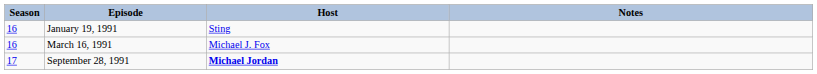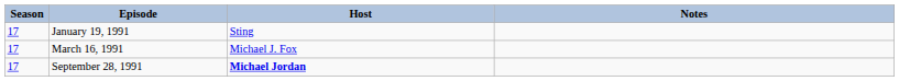 <table class="wikitable" style="width:100%;">
 <tr>
 <th style="background:#B0C4DE;" width="5%">Season</th>
 <th style="background:#B0C4DE;" width="20%">Episode</th>
 <th style="background:#B0C4DE;" width="30%">Host</th>
 <th style="background:#B0C4DE;" width="45%">Notes</th>
 </tr>
 <tr>
-<td><a href='#'>16</a></td>
+<td><a href='#'>17</a></td>
 <td>January 19, 1991</td>
 <td><a href='#'>Sting</a></td>
 <td></td>
 </tr>
 <tr>
-<td><a href='#'>16</a></td>
+<td><a href='#'>17</a></td>
 <td>March 16, 1991</td>
 <td><a href='#'>Michael J. Fox</a></td>
 <td></td>
 </tr>
 <tr>
 <td><a href='#'>17</a></td>
 <td>September 28, 1991</td>
 <td><strong><a href='#'>Michael Jordan</a></strong></td>
 <td></td>
 </tr>
 </table>
